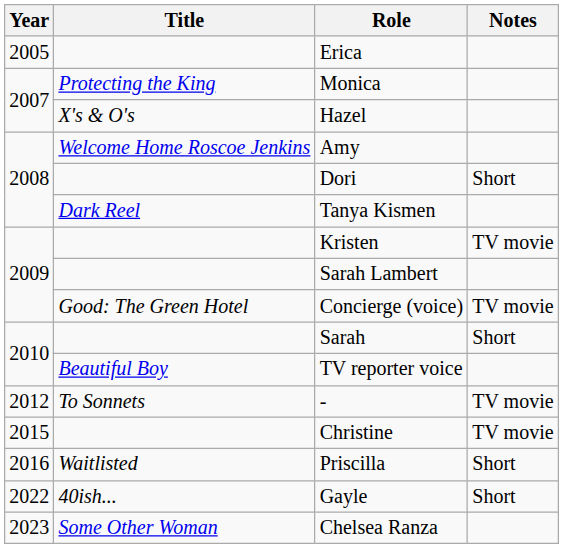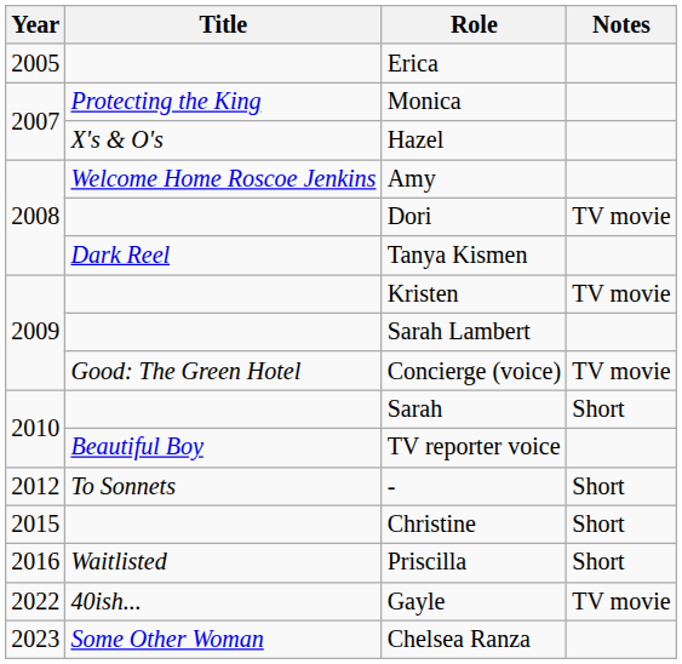 <table class="wikitable sortable">
 <tr>
 <th>Year</th>
 <th>Title</th>
 <th>Role</th>
 <th>Notes</th>
 </tr>
 <tr>
 <td>2005</td>
 <td><em></em></td>
 <td>Erica</td>
 <td></td>
 </tr>
 <tr>
 <td rowspan="2">2007</td>
 <td><em><a href='#'>Protecting the King</a></em></td>
 <td>Monica</td>
 <td></td>
 </tr>
 <tr>
 <td><em>X's & O's</em></td>
 <td>Hazel</td>
 <td></td>
 </tr>
 <tr>
 <td rowspan="3">2008</td>
 <td><em><a href='#'>Welcome Home Roscoe Jenkins</a></em></td>
 <td>Amy</td>
 <td></td>
 </tr>
 <tr>
 <td><em></em></td>
 <td>Dori</td>
-<td>Short</td>
+<td>TV movie</td>
 </tr>
 <tr>
 <td><em><a href='#'>Dark Reel</a></em></td>
 <td>Tanya Kismen</td>
 <td></td>
 </tr>
 <tr>
 <td rowspan="3">2009</td>
 <td><em></em></td>
 <td>Kristen</td>
 <td>TV movie</td>
 </tr>
 <tr>
 <td><em></em></td>
 <td>Sarah Lambert</td>
 <td></td>
 </tr>
 <tr>
 <td><em>Good: The Green Hotel</em></td>
 <td>Concierge (voice)</td>
 <td>TV movie</td>
 </tr>
 <tr>
 <td rowspan="2">2010</td>
 <td><em></em></td>
 <td>Sarah</td>
 <td>Short</td>
 </tr>
 <tr>
 <td><em><a href='#'>Beautiful Boy</a></em></td>
 <td>TV reporter voice</td>
 <td></td>
 </tr>
 <tr>
 <td>2012</td>
 <td><em>To Sonnets</em></td>
 <td>-</td>
-<td>TV movie</td>
+<td>Short</td>
 </tr>
 <tr>
 <td>2015</td>
 <td><em></em></td>
 <td>Christine</td>
-<td>TV movie</td>
+<td>Short</td>
 </tr>
 <tr>
 <td>2016</td>
 <td><em>Waitlisted</em></td>
 <td>Priscilla</td>
 <td>Short</td>
 </tr>
 <tr>
 <td>2022</td>
 <td><em>40ish...</em></td>
 <td>Gayle</td>
-<td>Short</td>
+<td>TV movie</td>
 </tr>
 <tr>
 <td>2023</td>
 <td><em><a href='#'>Some Other Woman</a></em></td>
 <td>Chelsea Ranza</td>
 <td></td>
 </tr>
 </table>
